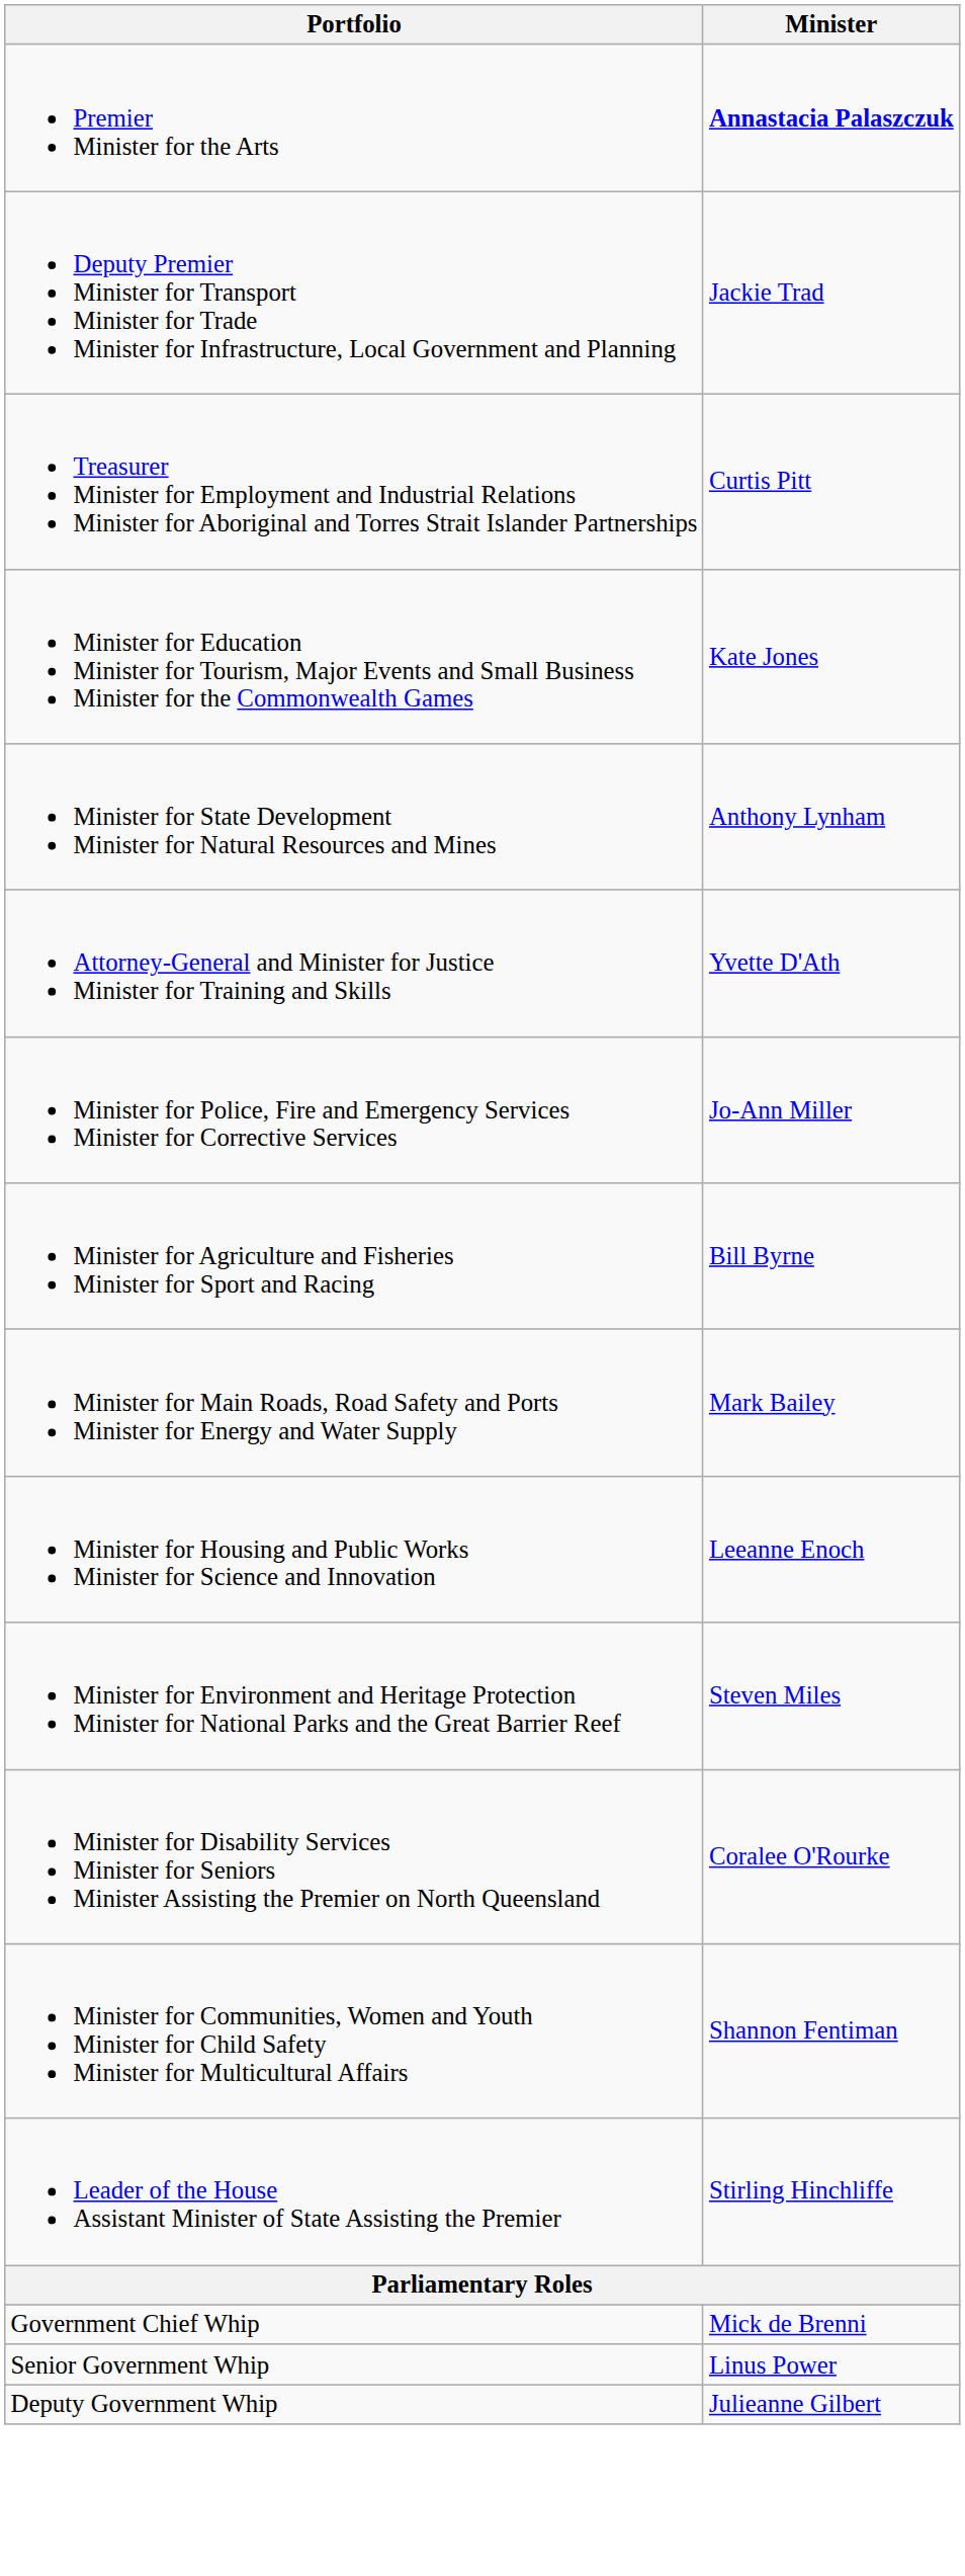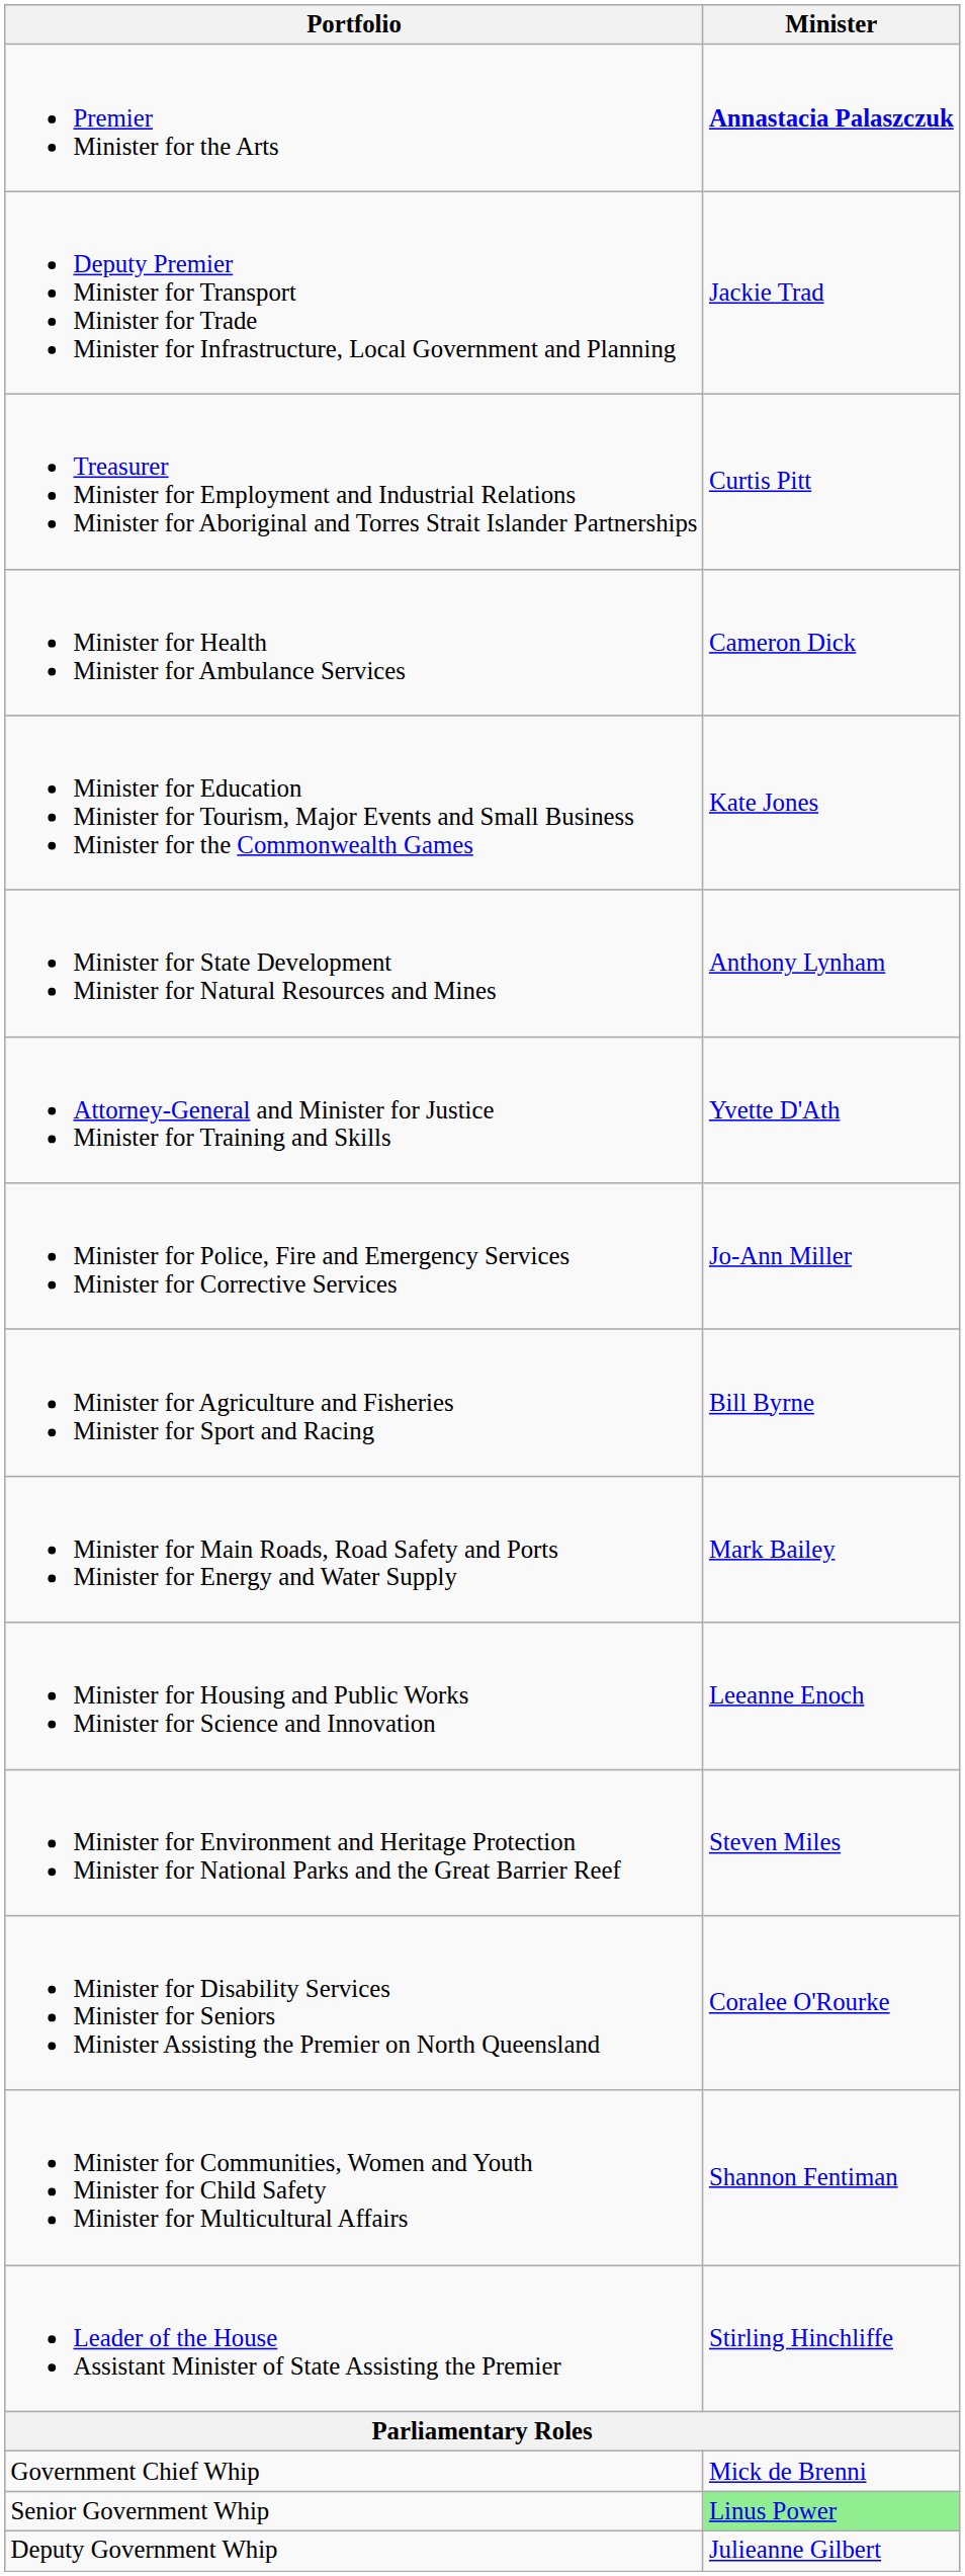 <table class=wikitable>
 <tr>
 <th>Portfolio</th>
 <th>Minister</th>
 </tr>
 <tr>
 <td><br><ul><li><a href='#'>Premier</a></li><li>Minister for the Arts</li></ul></td>
 <td><strong><a href='#'>Annastacia Palaszczuk</a></strong></td>
 </tr>
 <tr>
 <td><br><ul><li><a href='#'>Deputy Premier</a></li><li>Minister for Transport</li><li>Minister for Trade</li><li>Minister for Infrastructure, Local Government and Planning</li></ul></td>
 <td><a href='#'>Jackie Trad</a></td>
 </tr>
 <tr>
 <td><br><ul><li><a href='#'>Treasurer</a></li><li>Minister for Employment and Industrial Relations</li><li>Minister for Aboriginal and Torres Strait Islander Partnerships</li></ul></td>
 <td><a href='#'>Curtis Pitt</a></td>
+</tr>
+<tr>
+<td><br><ul><li>Minister for Health</li><li>Minister for Ambulance Services</li></ul></td>
+<td><a href='#'>Cameron Dick</a></td>
 </tr>
 <tr>
 <td><br><ul><li>Minister for Education</li><li>Minister for Tourism, Major Events and Small Business</li><li>Minister for the <a href='#'>Commonwealth Games</a></li></ul></td>
 <td><a href='#'>Kate Jones</a></td>
 </tr>
 <tr>
 <td><br><ul><li>Minister for State Development</li><li>Minister for Natural Resources and Mines</li></ul></td>
 <td><a href='#'>Anthony Lynham</a></td>
 </tr>
 <tr>
 <td><br><ul><li><a href='#'>Attorney-General</a> and Minister for Justice</li><li>Minister for Training and Skills</li></ul></td>
 <td><a href='#'>Yvette D'Ath</a></td>
 </tr>
 <tr>
 <td><br><ul><li>Minister for Police, Fire and Emergency Services</li><li>Minister for Corrective Services</li></ul></td>
 <td><a href='#'>Jo-Ann Miller</a></td>
 </tr>
 <tr>
 <td><br><ul><li>Minister for Agriculture and Fisheries</li><li>Minister for Sport and Racing</li></ul></td>
 <td><a href='#'>Bill Byrne</a></td>
 </tr>
 <tr>
 <td><br><ul><li>Minister for Main Roads, Road Safety and Ports</li><li>Minister for Energy and Water Supply</li></ul></td>
 <td><a href='#'>Mark Bailey</a></td>
 </tr>
 <tr>
 <td><br><ul><li>Minister for Housing and Public Works</li><li>Minister for Science and Innovation</li></ul></td>
 <td><a href='#'>Leeanne Enoch</a></td>
 </tr>
 <tr>
 <td><br><ul><li>Minister for Environment and Heritage Protection</li><li>Minister for National Parks and the Great Barrier Reef</li></ul></td>
 <td><a href='#'>Steven Miles</a></td>
 </tr>
 <tr>
 <td><br><ul><li>Minister for Disability Services</li><li>Minister for Seniors</li><li>Minister Assisting the Premier on North Queensland</li></ul></td>
 <td><a href='#'>Coralee O'Rourke</a></td>
 </tr>
 <tr>
 <td><br><ul><li>Minister for Communities, Women and Youth</li><li>Minister for Child Safety</li><li>Minister for Multicultural Affairs</li></ul></td>
 <td><a href='#'>Shannon Fentiman</a></td>
 </tr>
 <tr>
 <td><br><ul><li><a href='#'>Leader of the House</a></li><li>Assistant Minister of State Assisting the Premier</li></ul></td>
 <td><a href='#'>Stirling Hinchliffe</a></td>
 </tr>
 <tr>
 <th colspan=2>Parliamentary Roles</th>
 </tr>
 <tr>
 <td>Government Chief Whip</td>
 <td><a href='#'>Mick de Brenni</a></td>
 </tr>
 <tr>
 <td>Senior Government Whip</td>
-<td><a href='#'>Linus Power</a></td>
+<td style="background: lightgreen;"><a href='#'>Linus Power</a></td>
 </tr>
 <tr>
 <td>Deputy Government Whip</td>
 <td><a href='#'>Julieanne Gilbert</a></td>
 </tr>
 </table>
